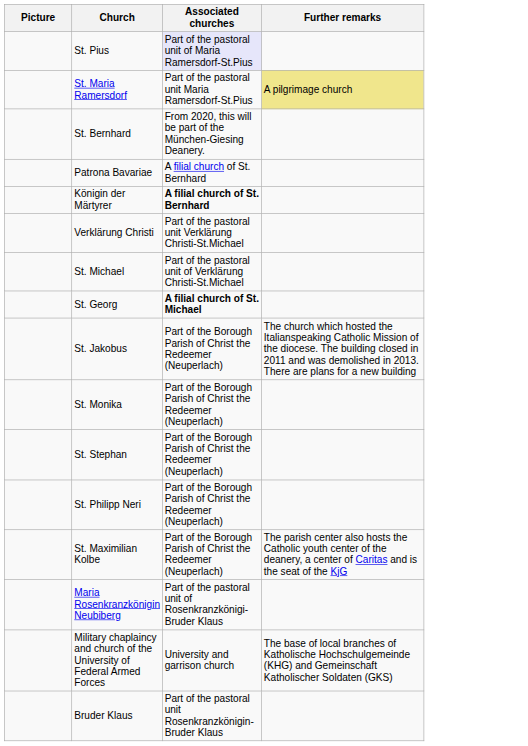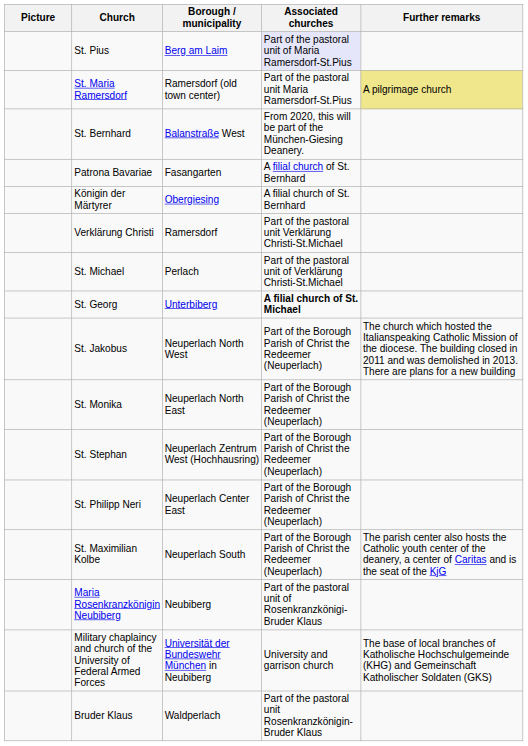 <table class="wikitable" style="margin-bottom: 10px;">
 <tr>
 <th style="width: 100px;">Picture</th>
 <th style="width: 100px;">Church</th>
+<th style="width: 150px;">Borough / municipality</th>
 <th style="width: 150px;">Associated churches</th>
 <th style="width: 250px;">Further remarks</th>
 </tr>
 <tr>
 <td></td>
 <td>St. Pius</td>
+<td><a href='#'>Berg am Laim</a></td>
 <td style="background: lavender;">Part of the pastoral unit of Maria Ramersdorf-St.Pius</td>
 <td></td>
 </tr>
 <tr>
 <td></td>
 <td><a href='#'>St. Maria Ramersdorf</a></td>
+<td>Ramersdorf (old town center)</td>
 <td>Part of the pastoral unit Maria Ramersdorf-St.Pius</td>
 <td style="background: khaki;">A pilgrimage church</td>
 </tr>
 <tr>
 <td></td>
 <td>St. Bernhard</td>
+<td><a href='#'>Balanstraße</a> West</td>
 <td>From 2020, this will be part of the München-Giesing Deanery.</td>
 <td></td>
 </tr>
 <tr>
 <td></td>
 <td>Patrona Bavariae</td>
+<td>Fasangarten</td>
 <td>A <a href='#'>filial church</a> of St. Bernhard</td>
 <td></td>
 </tr>
 <tr>
 <td></td>
 <td>Königin der Märtyrer</td>
-<td><strong>A filial church of St. Bernhard</strong></td>
+<td><a href='#'>Obergiesing</a></td>
+<td>A filial church of St. Bernhard</td>
 <td></td>
 </tr>
 <tr>
 <td></td>
 <td>Verklärung Christi</td>
+<td>Ramersdorf</td>
 <td>Part of the pastoral unit Verklärung Christi-St.Michael</td>
 <td></td>
 </tr>
 <tr>
 <td></td>
 <td>St. Michael</td>
+<td>Perlach</td>
 <td>Part of the pastoral unit of Verklärung Christi-St.Michael</td>
 <td></td>
 </tr>
 <tr>
 <td></td>
 <td>St. Georg</td>
+<td><a href='#'>Unterbiberg</a></td>
 <td><strong>A filial church of St. Michael</strong></td>
 <td></td>
 </tr>
 <tr>
 <td></td>
 <td>St. Jakobus</td>
+<td>Neuperlach North West</td>
 <td>Part of the Borough Parish of Christ the Redeemer (Neuperlach)</td>
 <td>The church which hosted the Italianspeaking Catholic Mission of the diocese. The building closed in 2011 and was demolished in 2013. There are plans for a new building</td>
 </tr>
 <tr>
 <td></td>
 <td>St. Monika</td>
+<td>Neuperlach North East</td>
 <td>Part of the Borough Parish of Christ the Redeemer (Neuperlach)</td>
 <td></td>
 </tr>
 <tr>
 <td></td>
 <td>St. Stephan</td>
+<td>Neuperlach Zentrum West (Hochhausring)</td>
 <td>Part of the Borough Parish of Christ the Redeemer (Neuperlach)</td>
 <td></td>
 </tr>
 <tr>
 <td></td>
 <td>St. Philipp Neri</td>
+<td>Neuperlach Center East</td>
 <td>Part of the Borough Parish of Christ the Redeemer (Neuperlach)</td>
 <td></td>
 </tr>
 <tr>
 <td></td>
 <td>St. Maximilian Kolbe</td>
+<td>Neuperlach South</td>
 <td>Part of the Borough Parish of Christ the Redeemer (Neuperlach)</td>
 <td>The parish center also hosts the Catholic youth center of the deanery, a center of <a href='#'>Caritas</a> and is the seat of the <a href='#'>KjG</a></td>
 </tr>
 <tr>
 <td></td>
 <td><a href='#'>Maria Rosenkranzkönigin Neubiberg</a></td>
+<td>Neubiberg</td>
 <td>Part of the pastoral unit of Rosenkranzkönigi-Bruder Klaus</td>
 <td></td>
 </tr>
 <tr>
 <td></td>
 <td>Military chaplaincy and church of the University of Federal Armed Forces</td>
+<td><a href='#'>Universität der Bundeswehr München</a> in Neubiberg</td>
 <td>University and garrison church</td>
 <td>The base of local branches of Katholische Hochschulgemeinde (KHG) and Gemeinschaft Katholischer Soldaten (GKS)</td>
 </tr>
 <tr>
 <td></td>
 <td>Bruder Klaus</td>
+<td>Waldperlach</td>
 <td>Part of the pastoral unit Rosenkranzkönigin-Bruder Klaus</td>
 <td></td>
 </tr>
 </table>
